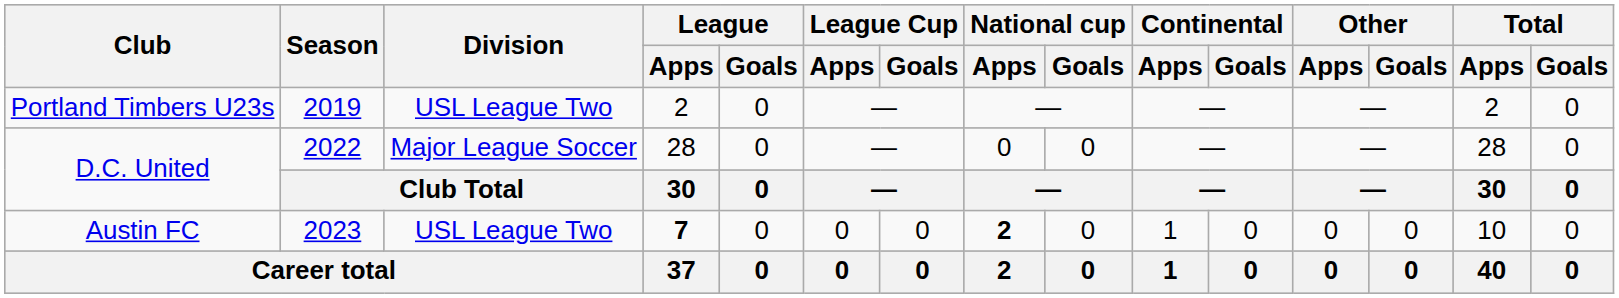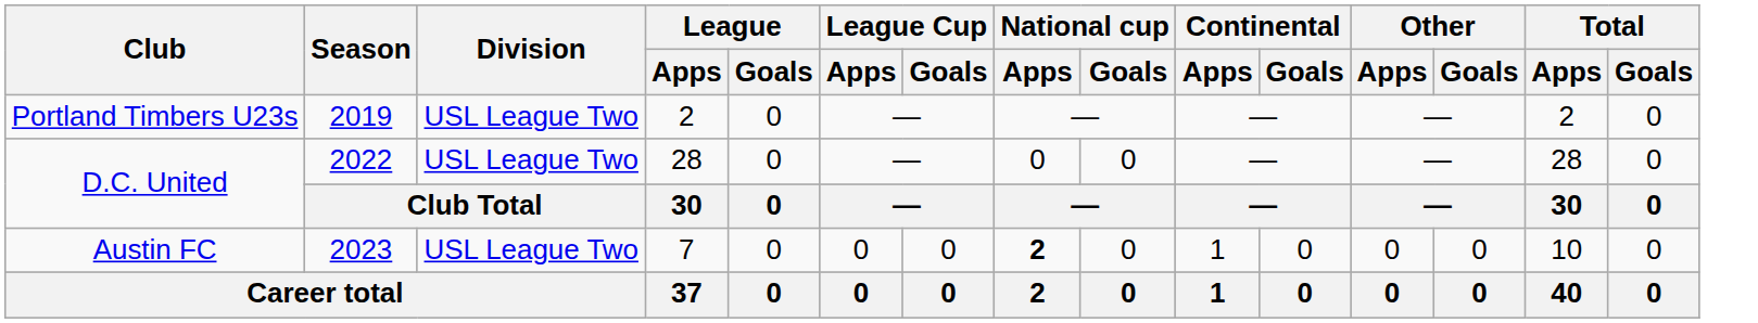 <table class=wikitable style=text-align:center>
 <tr>
 <th rowspan=2>Club</th>
 <th rowspan=2>Season</th>
 <th rowspan=2>Division</th>
 <th colspan=2>League</th>
 <th colspan=2>League Cup</th>
 <th colspan=2>National cup</th>
 <th colspan=2>Continental</th>
 <th colspan=2>Other</th>
 <th colspan=2>Total</th>
 </tr>
 <tr>
 <th>Apps</th>
 <th>Goals</th>
 <th>Apps</th>
 <th>Goals</th>
 <th>Apps</th>
 <th>Goals</th>
 <th>Apps</th>
 <th>Goals</th>
 <th>Apps</th>
 <th>Goals</th>
 <th>Apps</th>
 <th>Goals</th>
 </tr>
 <tr>
 <td><a href='#'>Portland Timbers U23s</a></td>
 <td><a href='#'>2019</a></td>
 <td><a href='#'>USL League Two</a></td>
 <td>2</td>
 <td>0</td>
 <td colspan=2>—</td>
 <td colspan=2>—</td>
 <td colspan=2>—</td>
 <td colspan=2>—</td>
 <td>2</td>
 <td>0</td>
 </tr>
 <tr>
 <td rowspan=2><a href='#'>D.C. United</a></td>
 <td><a href='#'>2022</a></td>
-<td><a href='#'>Major League Soccer</a></td>
+<td><a href='#'>USL League Two</a></td>
 <td>28</td>
 <td>0</td>
 <td colspan=2>—</td>
 <td>0</td>
 <td>0</td>
 <td colspan=2>—</td>
 <td colspan=2>—</td>
 <td>28</td>
 <td>0</td>
 </tr>
 <tr>
 <th colspan=2>Club Total</th>
 <th>30</th>
 <th>0</th>
 <th colspan=2>—</th>
 <th colspan=2>—</th>
 <th colspan=2>—</th>
 <th colspan=2>—</th>
 <th>30</th>
 <th>0</th>
 </tr>
 <tr>
 <td><a href='#'>Austin FC</a></td>
 <td><a href='#'>2023</a></td>
 <td><a href='#'>USL League Two</a></td>
-<td><strong>7</strong></td>
+<td>7</td>
 <td>0</td>
 <td>0</td>
 <td>0</td>
 <td><strong>2</strong></td>
 <td>0</td>
 <td>1</td>
 <td>0</td>
 <td>0</td>
 <td>0</td>
 <td>10</td>
 <td>0</td>
 </tr>
 <tr>
 <th colspan=3>Career total</th>
 <th>37</th>
 <th>0</th>
 <th>0</th>
 <th>0</th>
 <th>2</th>
 <th>0</th>
 <th>1</th>
 <th>0</th>
 <th>0</th>
 <th>0</th>
 <th>40</th>
 <th>0</th>
 </tr>
 </table>
